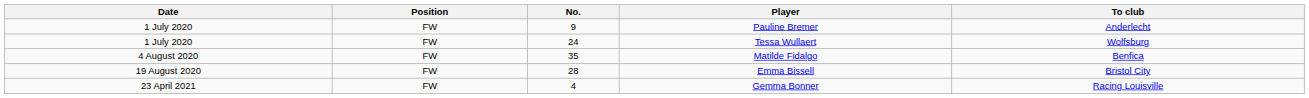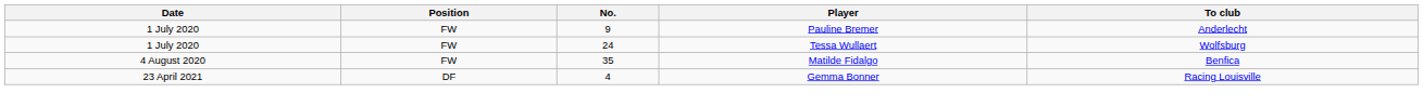 <table class="wikitable sortable" style="width:95%; text-align:center; font-size:85%; text-align:centre;">
 <tr>
 <th>Date</th>
 <th>Position</th>
 <th>No.</th>
 <th>Player</th>
 <th>To club</th>
 </tr>
 <tr>
 <td>1 July 2020</td>
 <td>FW</td>
 <td>9</td>
 <td> <a href='#'>Pauline Bremer</a></td>
 <td> <a href='#'>Anderlecht</a></td>
 </tr>
 <tr>
 <td>1 July 2020</td>
 <td>FW</td>
 <td>24</td>
 <td> <a href='#'>Tessa Wullaert</a></td>
 <td> <a href='#'>Wolfsburg</a></td>
 </tr>
 <tr>
 <td>4 August 2020</td>
 <td>FW</td>
 <td>35</td>
 <td> <a href='#'>Matilde Fidalgo</a></td>
 <td> <a href='#'>Benfica</a></td>
 </tr>
 <tr>
-<td>19 August 2020</td>
-<td>FW</td>
-<td>28</td>
-<td> <a href='#'>Emma Bissell</a></td>
-<td> <a href='#'>Bristol City</a></td>
-</tr>
-<tr>
 <td>23 April 2021</td>
-<td>FW</td>
+<td>DF</td>
 <td>4</td>
 <td> <a href='#'>Gemma Bonner</a></td>
 <td> <a href='#'>Racing Louisville</a></td>
 </tr>
 </table>
